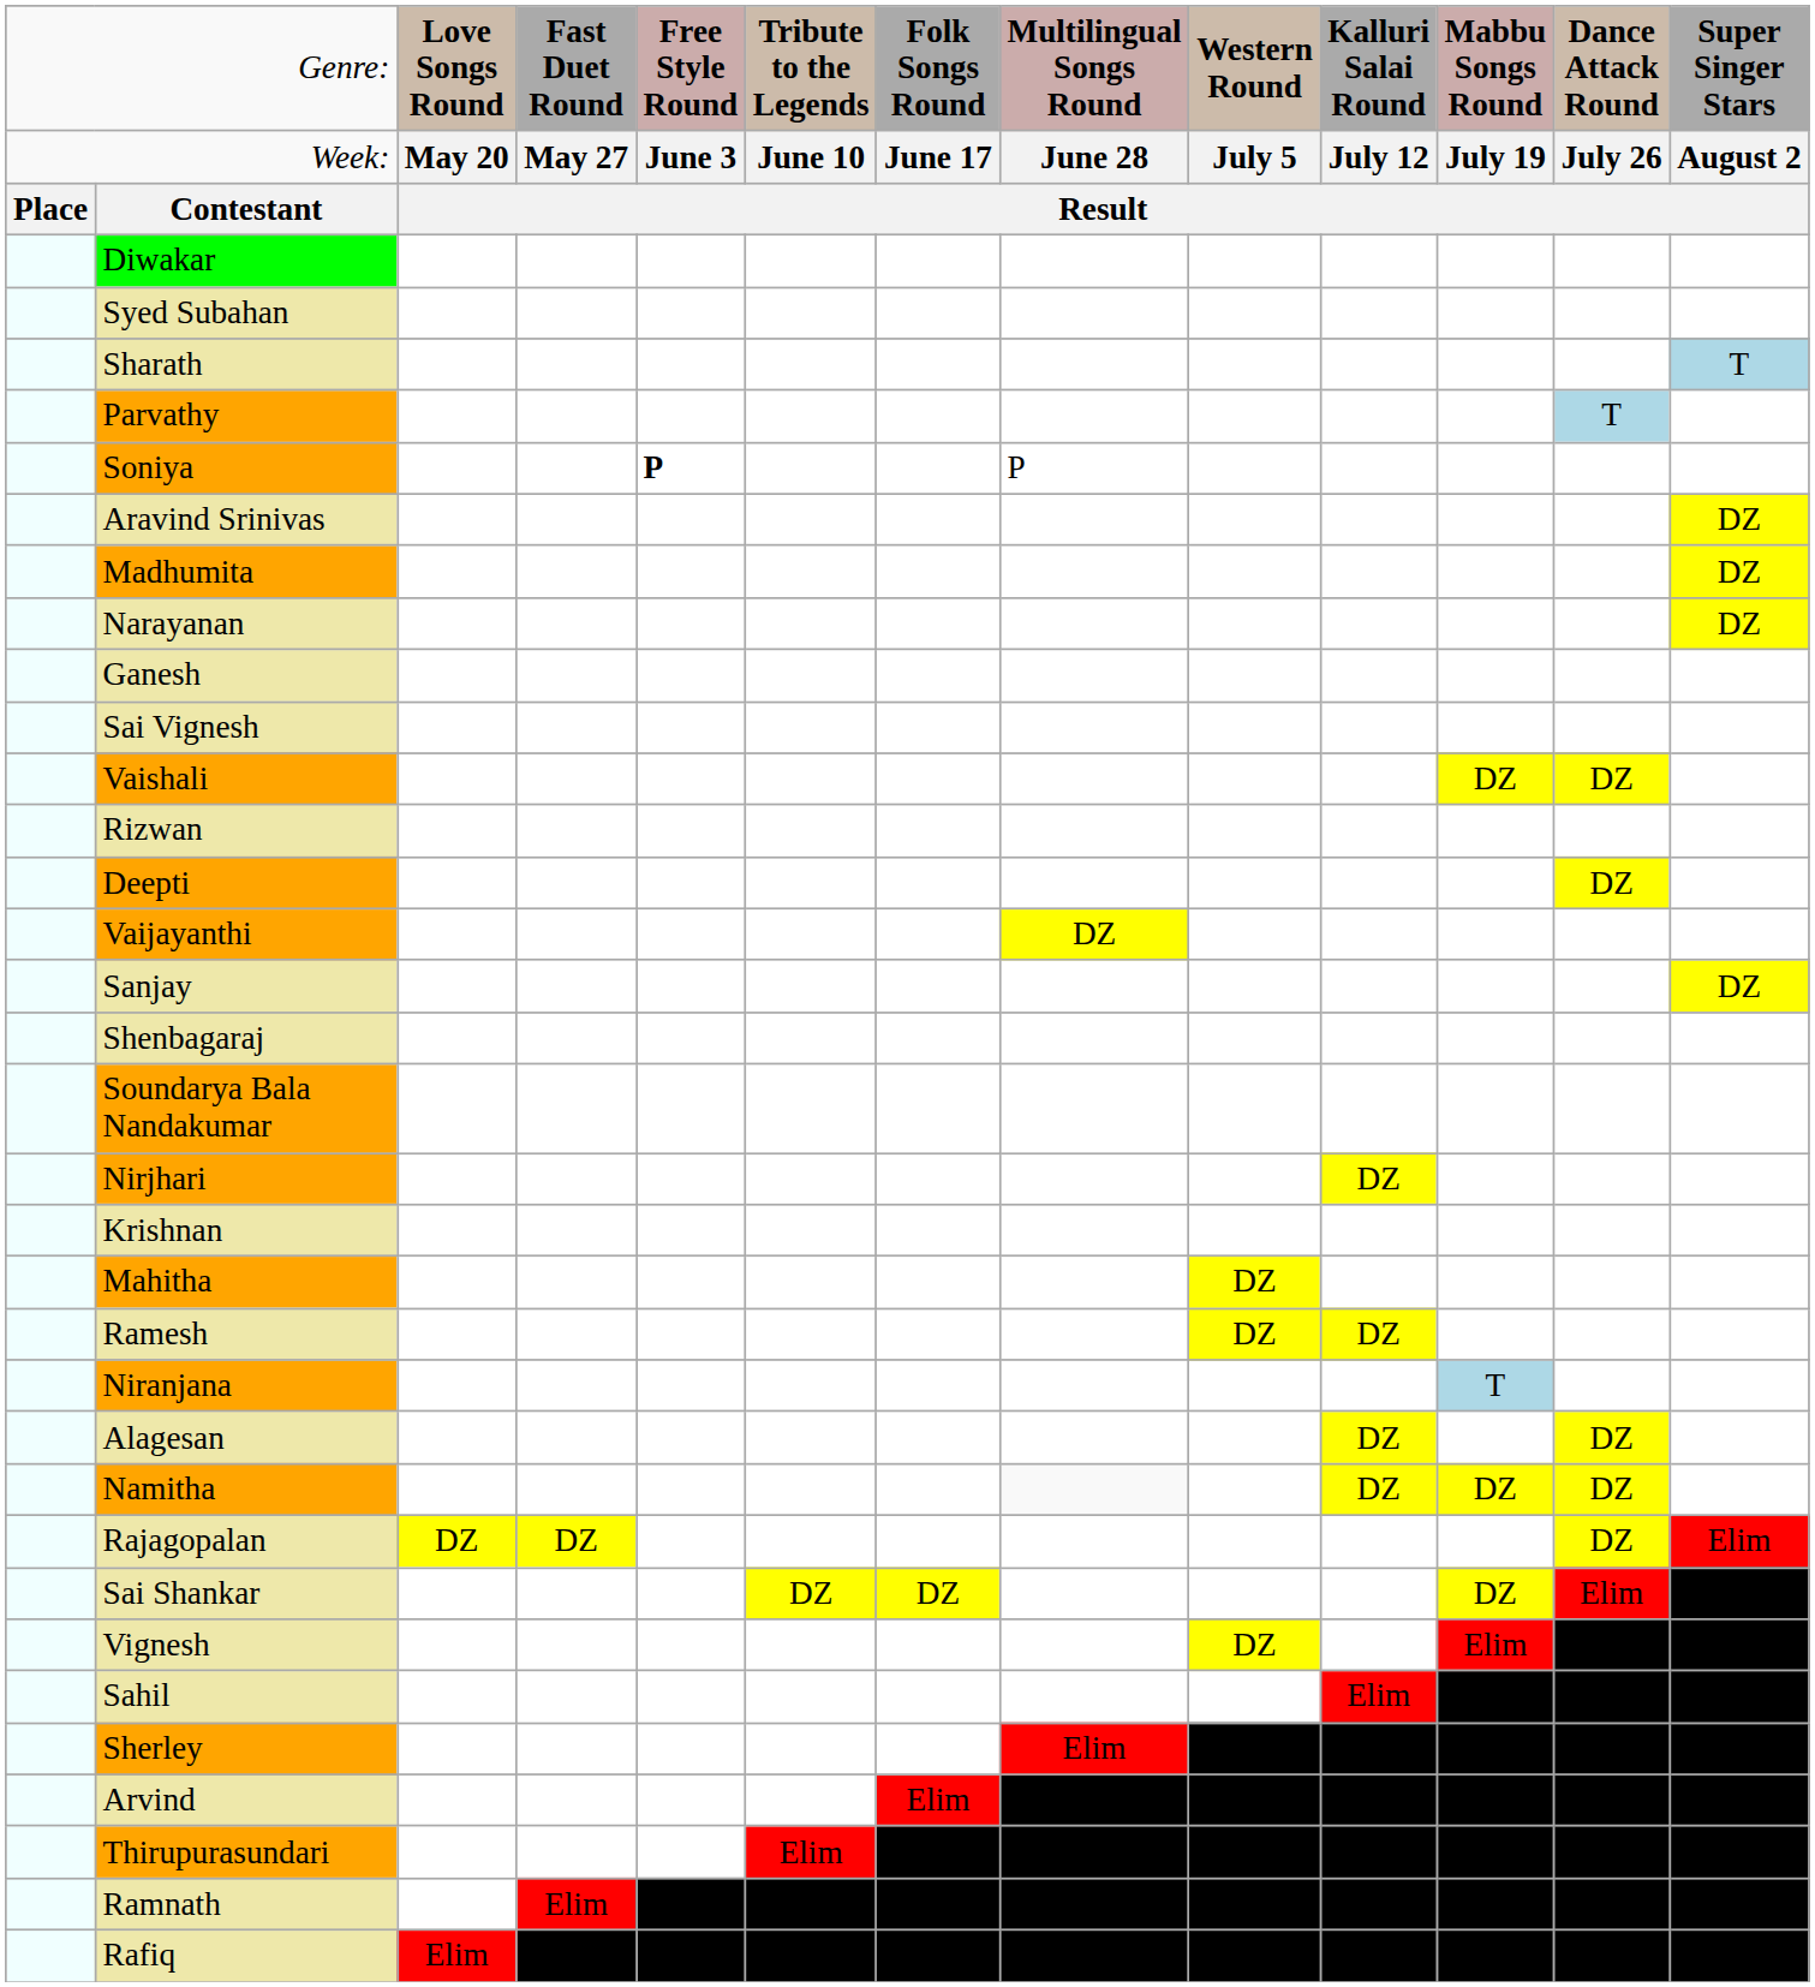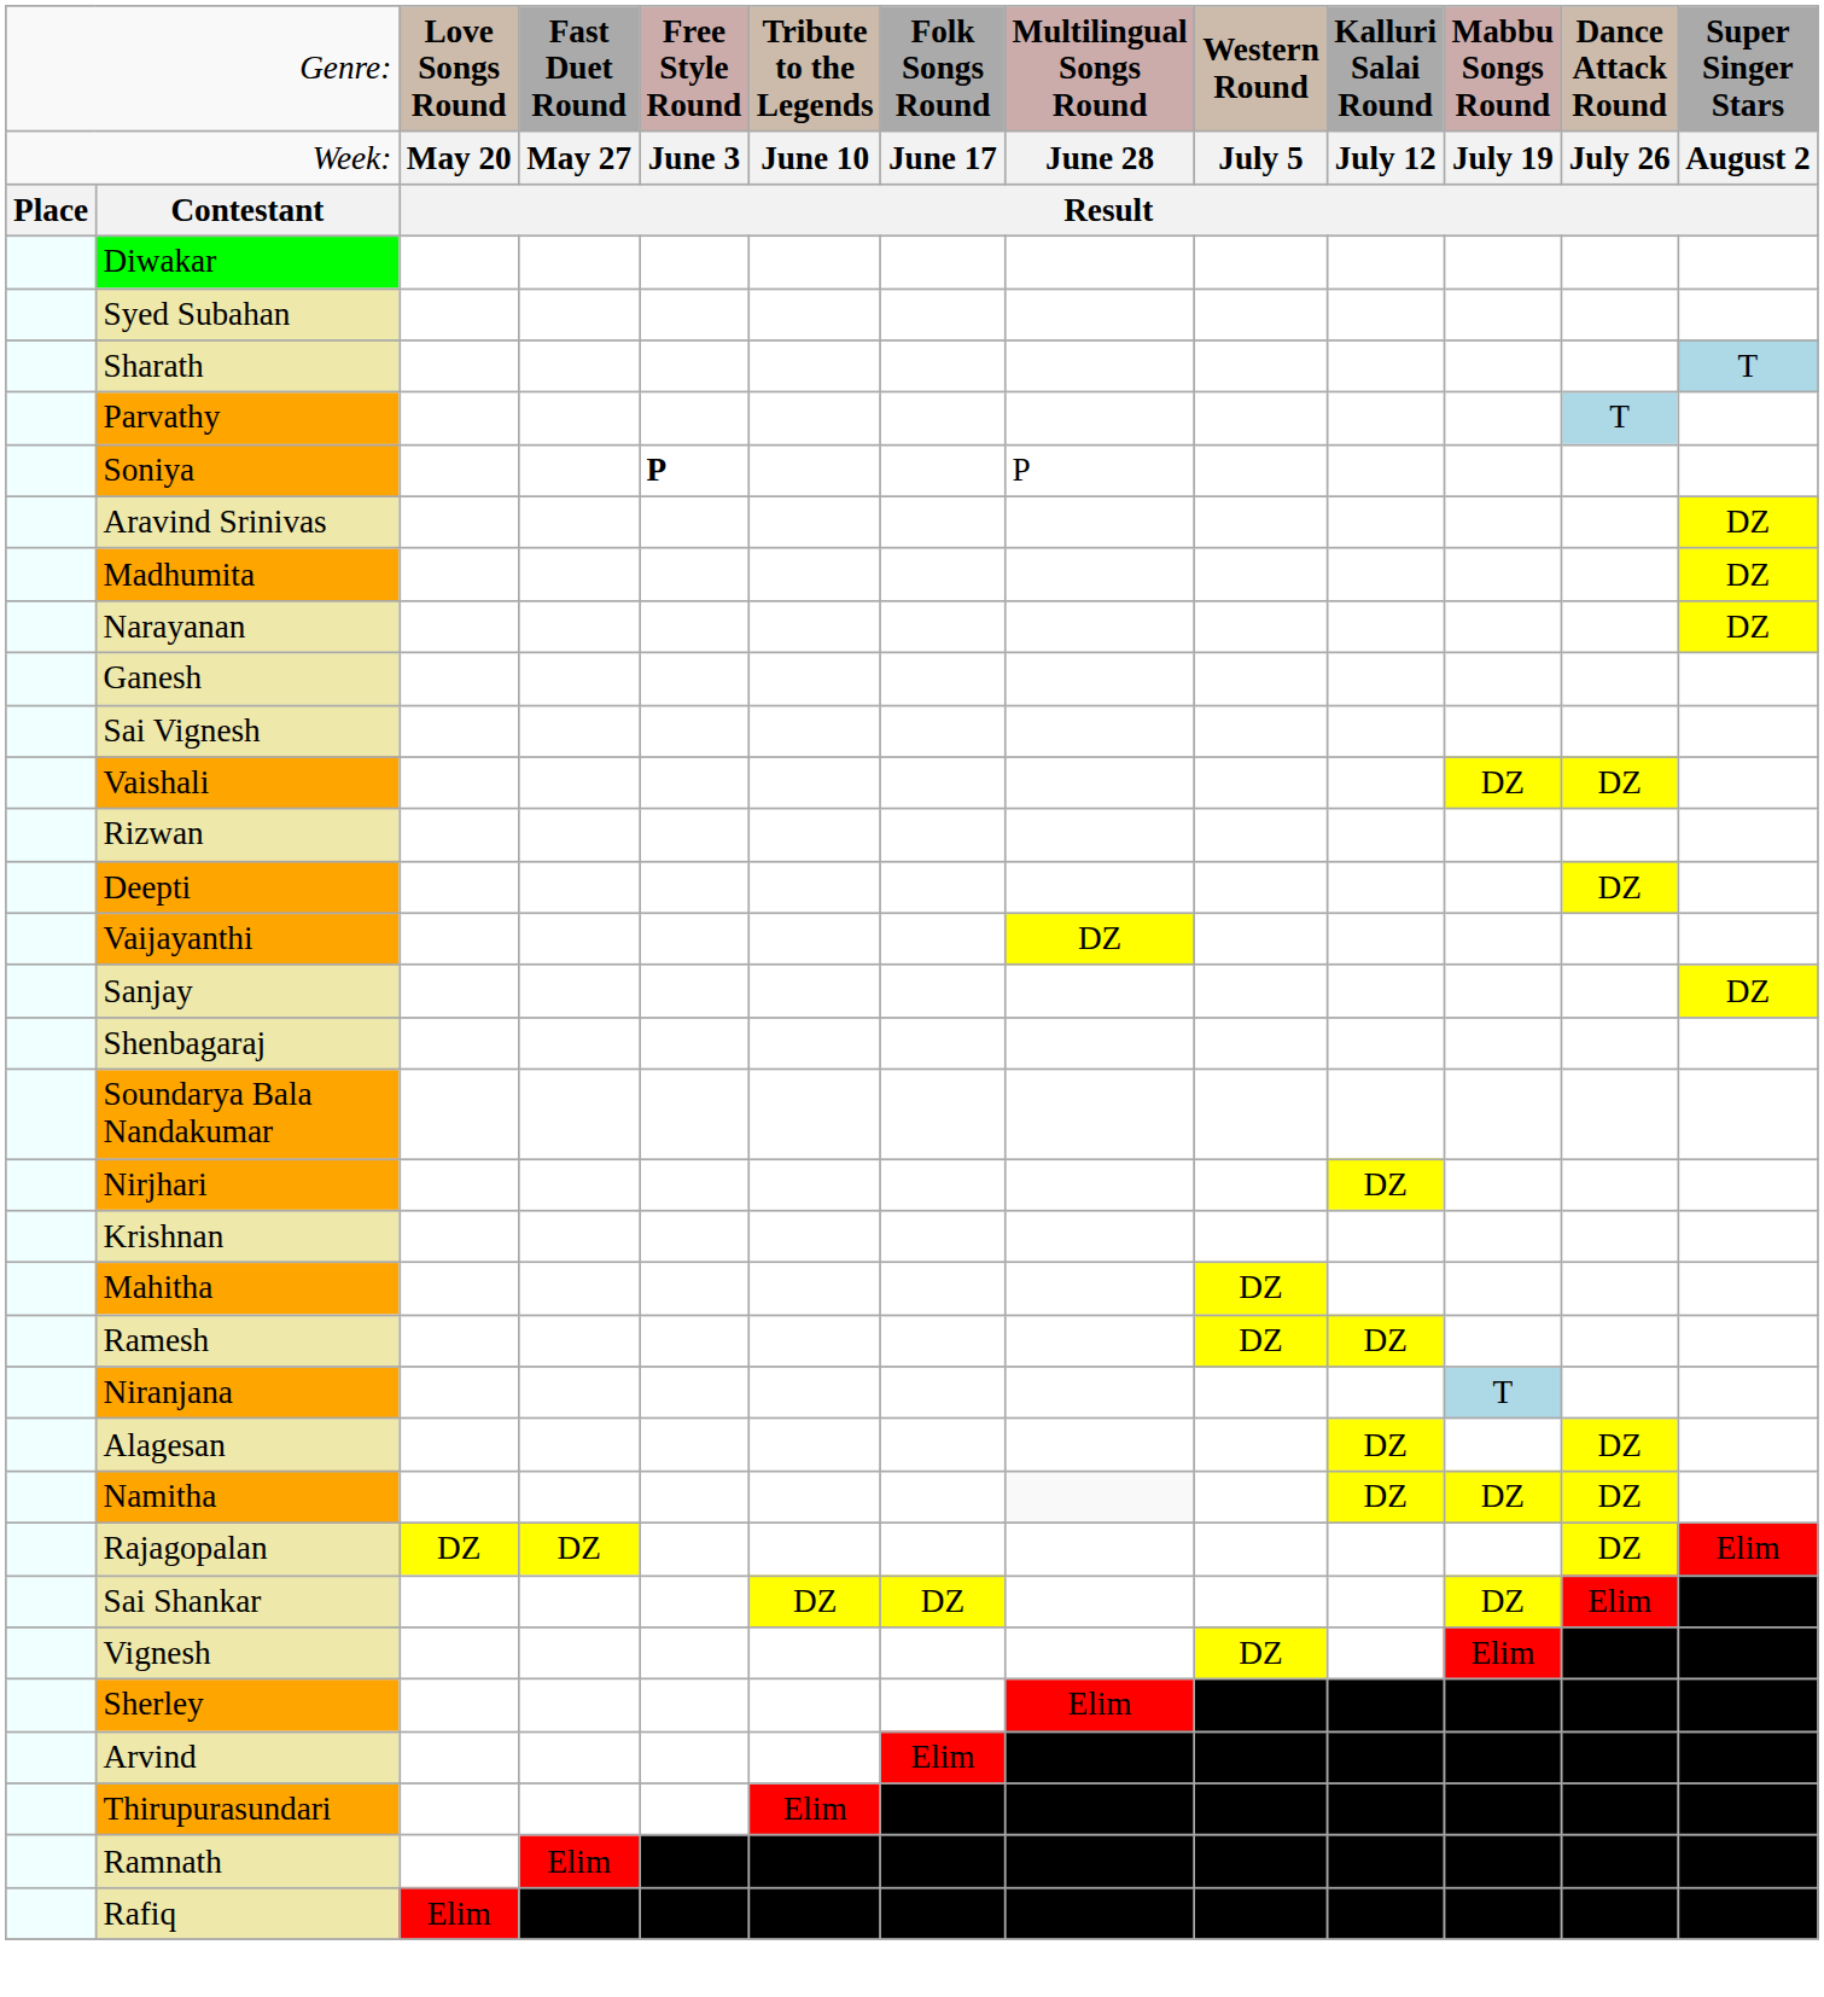 <table class="wikitable" style="margin:1em auto;">
 <tr>
 <td colspan="2" align="right"><em>Genre:</em></td>
 <td colspan="1" bgcolor="#CCBBAA" align="center"><strong>Love Songs Round</strong></td>
 <td colspan="1" bgcolor="#AAAAAA" align="center"><strong>Fast Duet Round</strong></td>
 <td colspan="1" bgcolor="#CBACAB" align="center"><strong>Free Style Round</strong></td>
 <td colspan="1" bgcolor="#CCBBAA" align="center"><strong>Tribute to the Legends</strong></td>
 <td colspan="1" bgcolor="#AAAAAA" align="center"><strong>Folk Songs Round</strong></td>
 <td colspan="1" bgcolor="#CBACAB" align="center"><strong>Multilingual Songs Round</strong></td>
 <td colspan="1" bgcolor="#CCBBAA" align="center"><strong>Western Round</strong></td>
 <td colspan="1" bgcolor="#AAAAAA" align="center"><strong>Kalluri Salai Round</strong></td>
 <td colspan="1" bgcolor="#CBACAB" align="center"><strong>Mabbu Songs Round</strong></td>
 <td colspan="1" bgcolor="#CCBBAA" align="center"><strong>Dance Attack Round</strong></td>
 <td colspan="1" bgcolor="#AAAAAA" align="center"><strong>Super Singer Stars</strong></td>
 </tr>
 <tr>
 <td colspan="2" align="right"><em>Week:</em></td>
 <th width="35" bgcolor="#FFEB00" align="center"><strong>May 20</strong></th>
 <th width="35" bgcolor="#FFEB00" align="center"><strong>May 27</strong></th>
 <th width="35" bgcolor="#FFEB00" align="center"><strong>June 3</strong></th>
 <th width="35" bgcolor="#FFEB00" align="center"><strong>June 10</strong></th>
 <th width="35" bgcolor="#FFEB00" align="center"><strong>June 17</strong></th>
 <th width="35" bgcolor="#FFEB00" align="center"><strong>June 28</strong></th>
 <th width="35" bgcolor="#FFEB00" align="center"><strong>July 5</strong></th>
 <th width="35" bgcolor="#FFEB00" align="center"><strong>July 12</strong></th>
 <th width="35" bgcolor="#FFEB00" align="center"><strong>July 19</strong></th>
 <th width="35" bgcolor="#FFEB00" align="center"><strong>July 26</strong></th>
 <th width="35" bgcolor="#FFEB00" align="center"><strong>August 2</strong></th>
 </tr>
 <tr>
 <th>Place</th>
 <th>Contestant</th>
 <th colspan="11">Result</th>
 </tr>
 <tr>
 <td bgcolor="azure" align="center"></td>
 <td bgcolor="lime">Diwakar</td>
 <td bgcolor="white"></td>
 <td bgcolor="white"></td>
 <td bgcolor="white"></td>
 <td bgcolor="white"></td>
 <td bgcolor="white"></td>
 <td bgcolor="white"></td>
 <td bgcolor="white"></td>
 <td bgcolor="white"></td>
 <td bgcolor="white"></td>
 <td bgcolor="white"></td>
 <td bgcolor="white"></td>
 </tr>
 <tr>
 <td bgcolor="azure" align="center"></td>
 <td bgcolor="palegoldenrod">Syed Subahan</td>
 <td bgcolor="white"></td>
 <td bgcolor="white"></td>
 <td bgcolor="white"></td>
 <td bgcolor="white"></td>
 <td bgcolor="white"></td>
 <td bgcolor="white"></td>
 <td bgcolor="white"></td>
 <td bgcolor="white"></td>
 <td bgcolor="white"></td>
 <td bgcolor="white"></td>
 <td bgcolor="white"></td>
 </tr>
 <tr>
 <td bgcolor="azure" align="center"></td>
 <td bgcolor="palegoldenrod">Sharath</td>
 <td bgcolor="white"></td>
 <td bgcolor="white"></td>
 <td bgcolor="white"></td>
 <td bgcolor="white"></td>
 <td bgcolor="white"></td>
 <td bgcolor="white"></td>
 <td bgcolor="white"></td>
 <td bgcolor="white"></td>
 <td bgcolor="white"></td>
 <td bgcolor="white"></td>
 <td bgcolor="lightblue" align="center">T</td>
 </tr>
 <tr>
 <td bgcolor="azure" align="center"></td>
 <td bgcolor="orange">Parvathy</td>
 <td bgcolor="white"></td>
 <td bgcolor="white"></td>
 <td bgcolor="white"></td>
 <td bgcolor="white"></td>
 <td bgcolor="white"></td>
 <td bgcolor="white"></td>
 <td bgcolor="white"></td>
 <td bgcolor="white"></td>
 <td bgcolor="white"></td>
 <td bgcolor="lightblue" align="center">T</td>
 <td bgcolor="white"></td>
 </tr>
 <tr>
 <td bgcolor="azure" align="center"></td>
 <td bgcolor="orange">Soniya</td>
 <td bgcolor="white"></td>
 <td bgcolor="white"></td>
 <td bgcolor="white"><strong>P</strong></td>
 <td bgcolor="white"></td>
 <td bgcolor="white"></td>
 <td bgcolor="white">P</td>
 <td bgcolor="white"></td>
 <td bgcolor="white"></td>
 <td bgcolor="white"></td>
 <td bgcolor="white"></td>
 <td bgcolor="white"></td>
 </tr>
 <tr>
 <td bgcolor="azure" align="center"></td>
 <td bgcolor="palegoldenrod">Aravind Srinivas</td>
 <td bgcolor="white"></td>
 <td bgcolor="white"></td>
 <td bgcolor="white"></td>
 <td bgcolor="white"></td>
 <td bgcolor="white"></td>
 <td bgcolor="white"></td>
 <td bgcolor="white"></td>
 <td bgcolor="white"></td>
 <td bgcolor="white"></td>
 <td bgcolor="white"></td>
 <td bgcolor="yellow" align="center">DZ</td>
 </tr>
 <tr>
 <td bgcolor="azure" align="center"></td>
 <td bgcolor="orange">Madhumita</td>
 <td bgcolor="white"></td>
 <td bgcolor="white"></td>
 <td bgcolor="white"></td>
 <td bgcolor="white"></td>
 <td bgcolor="white"></td>
 <td bgcolor="white"></td>
 <td bgcolor="white"></td>
 <td bgcolor="white"></td>
 <td bgcolor="white"></td>
 <td bgcolor="white"></td>
 <td bgcolor="yellow" align="center">DZ</td>
 </tr>
 <tr>
 <td bgcolor="azure" align="center"></td>
 <td bgcolor="palegoldenrod">Narayanan</td>
 <td bgcolor="white"></td>
 <td bgcolor="white"></td>
 <td bgcolor="white"></td>
 <td bgcolor="white"></td>
 <td bgcolor="white"></td>
 <td bgcolor="white"></td>
 <td bgcolor="white"></td>
 <td bgcolor="white"></td>
 <td bgcolor="white"></td>
 <td bgcolor="white"></td>
 <td bgcolor="yellow" align="center">DZ</td>
 </tr>
 <tr>
 <td bgcolor="azure" align="center"></td>
 <td bgcolor="palegoldenrod">Ganesh</td>
 <td bgcolor="white"></td>
 <td bgcolor="white"></td>
 <td bgcolor="white"></td>
 <td bgcolor="white"></td>
 <td bgcolor="white"></td>
 <td bgcolor="white"></td>
 <td bgcolor="white"></td>
 <td bgcolor="white"></td>
 <td bgcolor="white"></td>
 <td bgcolor="white"></td>
 <td bgcolor="white"></td>
 </tr>
 <tr>
 <td bgcolor="azure" align="center"></td>
 <td bgcolor="palegoldenrod">Sai Vignesh</td>
 <td bgcolor="white"></td>
 <td bgcolor="white"></td>
 <td bgcolor="white"></td>
 <td bgcolor="white"></td>
 <td bgcolor="white"></td>
 <td bgcolor="white"></td>
 <td bgcolor="white"></td>
 <td bgcolor="white"></td>
 <td bgcolor="white"></td>
 <td bgcolor="white"></td>
 <td bgcolor="white"></td>
 </tr>
 <tr>
 <td bgcolor="azure" align="center"></td>
 <td bgcolor="orange">Vaishali</td>
 <td bgcolor="white"></td>
 <td bgcolor="white"></td>
 <td bgcolor="white"></td>
 <td bgcolor="white"></td>
 <td bgcolor="white"></td>
 <td bgcolor="white"></td>
 <td bgcolor="white"></td>
 <td bgcolor="white"></td>
 <td bgcolor="yellow" align="center">DZ</td>
 <td bgcolor="yellow" align="center">DZ</td>
 <td bgcolor="white"></td>
 </tr>
 <tr>
 <td bgcolor="azure" align="center"></td>
 <td bgcolor="palegoldenrod">Rizwan</td>
 <td bgcolor="white"></td>
 <td bgcolor="white"></td>
 <td bgcolor="white"></td>
 <td bgcolor="white"></td>
 <td bgcolor="white"></td>
 <td bgcolor="white"></td>
 <td bgcolor="white"></td>
 <td bgcolor="white"></td>
 <td bgcolor="white"></td>
 <td bgcolor="white"></td>
 <td bgcolor="white"></td>
 </tr>
 <tr>
 <td bgcolor="azure" align="center"></td>
 <td bgcolor="orange">Deepti</td>
 <td bgcolor="white"></td>
 <td bgcolor="white"></td>
 <td bgcolor="white"></td>
 <td bgcolor="white"></td>
 <td bgcolor="white"></td>
 <td bgcolor="white"></td>
 <td bgcolor="white"></td>
 <td bgcolor="white"></td>
 <td bgcolor="white"></td>
 <td bgcolor="yellow" align="center">DZ</td>
 <td bgcolor="white"></td>
 </tr>
 <tr>
 <td bgcolor="azure" align="center"></td>
 <td bgcolor="orange">Vaijayanthi</td>
 <td bgcolor="white"></td>
 <td bgcolor="white"></td>
 <td bgcolor="white"></td>
 <td bgcolor="white"></td>
 <td bgcolor="white"></td>
 <td bgcolor="yellow" align="center">DZ</td>
 <td bgcolor="white"></td>
 <td bgcolor="white"></td>
 <td bgcolor="white"></td>
 <td bgcolor="white"></td>
 <td bgcolor="white"></td>
 </tr>
 <tr>
 <td bgcolor="azure" align="center"></td>
 <td bgcolor="palegoldenrod">Sanjay</td>
 <td bgcolor="white"></td>
 <td bgcolor="white"></td>
 <td bgcolor="white"></td>
 <td bgcolor="white"></td>
 <td bgcolor="white"></td>
 <td bgcolor="white"></td>
 <td bgcolor="white"></td>
 <td bgcolor="white"></td>
 <td bgcolor="white"></td>
 <td bgcolor="white"></td>
 <td bgcolor="yellow" align="center">DZ</td>
 </tr>
 <tr>
 <td bgcolor="azure" align="center"></td>
 <td bgcolor="palegoldenrod">Shenbagaraj</td>
 <td bgcolor="white"></td>
 <td bgcolor="white"></td>
 <td bgcolor="white"></td>
 <td bgcolor="white"></td>
 <td bgcolor="white"></td>
 <td bgcolor="white"></td>
 <td bgcolor="white"></td>
 <td bgcolor="white"></td>
 <td bgcolor="white"></td>
 <td bgcolor="white"></td>
 <td bgcolor="white"></td>
 </tr>
 <tr>
 <td bgcolor="azure" align="center"></td>
 <td bgcolor="orange">Soundarya Bala Nandakumar</td>
 <td bgcolor="white"></td>
 <td bgcolor="white"></td>
 <td bgcolor="white"></td>
 <td bgcolor="white"></td>
 <td bgcolor="white"></td>
 <td bgcolor="white"></td>
 <td bgcolor="white"></td>
 <td bgcolor="white"></td>
 <td bgcolor="white"></td>
 <td bgcolor="white"></td>
 <td bgcolor="white"></td>
 </tr>
 <tr>
 <td bgcolor="azure" align="center"></td>
 <td bgcolor="orange">Nirjhari</td>
 <td bgcolor="white"></td>
 <td bgcolor="white"></td>
 <td bgcolor="white"></td>
 <td bgcolor="white"></td>
 <td bgcolor="white"></td>
 <td bgcolor="white"></td>
 <td bgcolor="white"></td>
 <td bgcolor="yellow" align="center">DZ</td>
 <td bgcolor="white"></td>
 <td bgcolor="white"></td>
 <td bgcolor="white"></td>
 </tr>
 <tr>
 <td bgcolor="azure" align="center"></td>
 <td bgcolor="palegoldenrod">Krishnan</td>
 <td bgcolor="white"></td>
 <td bgcolor="white"></td>
 <td bgcolor="white"></td>
 <td bgcolor="white"></td>
 <td bgcolor="white"></td>
 <td bgcolor="white"></td>
 <td bgcolor="white"></td>
 <td bgcolor="white"></td>
 <td bgcolor="white"></td>
 <td bgcolor="white"></td>
 <td bgcolor="white"></td>
 </tr>
 <tr>
 <td bgcolor="azure" align="center"></td>
 <td bgcolor="orange">Mahitha</td>
 <td bgcolor="white"></td>
 <td bgcolor="white"></td>
 <td bgcolor="white"></td>
 <td bgcolor="white"></td>
 <td bgcolor="white"></td>
 <td bgcolor="white"></td>
 <td bgcolor="yellow" align="center">DZ</td>
 <td bgcolor="white"></td>
 <td bgcolor="white"></td>
 <td bgcolor="white"></td>
 <td bgcolor="white"></td>
 </tr>
 <tr>
 <td bgcolor="azure" align="center"></td>
 <td bgcolor="palegoldenrod">Ramesh</td>
 <td bgcolor="white"></td>
 <td bgcolor="white"></td>
 <td bgcolor="white"></td>
 <td bgcolor="white"></td>
 <td bgcolor="white"></td>
 <td bgcolor="white"></td>
 <td bgcolor="yellow" align="center">DZ</td>
 <td bgcolor="yellow" align="center">DZ</td>
 <td bgcolor="white"></td>
 <td bgcolor="white"></td>
 <td bgcolor="white"></td>
 </tr>
 <tr>
 <td bgcolor="azure" align="center"></td>
 <td bgcolor="orange">Niranjana</td>
 <td bgcolor="white"></td>
 <td bgcolor="white"></td>
 <td bgcolor="white"></td>
 <td bgcolor="white"></td>
 <td bgcolor="white"></td>
 <td bgcolor="white"></td>
 <td bgcolor="white"></td>
 <td bgcolor="white"></td>
 <td bgcolor="lightblue" align="center">T</td>
 <td bgcolor="white"></td>
 <td bgcolor="white"></td>
 </tr>
 <tr>
 <td bgcolor="azure" align="center"></td>
 <td bgcolor="palegoldenrod">Alagesan</td>
 <td bgcolor="white"></td>
 <td bgcolor="white"></td>
 <td bgcolor="white"></td>
 <td bgcolor="white"></td>
 <td bgcolor="white"></td>
 <td bgcolor="white"></td>
 <td bgcolor="white"></td>
 <td bgcolor="yellow" align="center">DZ</td>
 <td bgcolor="white"></td>
 <td bgcolor="yellow" align="center">DZ</td>
 <td bgcolor="white"></td>
 </tr>
 <tr>
 <td bgcolor="azure" align="center"></td>
 <td bgcolor="orange">Namitha</td>
 <td bgcolor="white"></td>
 <td bgcolor="white"></td>
 <td bgcolor="white"></td>
 <td bgcolor="white"></td>
 <td bgcolor="white"></td>
 <td bgcolsaor="white"></td>
 <td bgcolor="white"></td>
 <td bgcolor="yellow" align="center">DZ</td>
 <td bgcolor="yellow" align="center">DZ</td>
 <td bgcolor="yellow" align="center">DZ</td>
 <td bgcolor="white"></td>
 </tr>
 <tr>
 <td bgcolor="azure" align="center"></td>
 <td bgcolor="palegoldenrod">Rajagopalan</td>
 <td bgcolor="yellow" align="center">DZ</td>
 <td bgcolor="yellow" align="center">DZ</td>
 <td bgcolor="white"></td>
 <td bgcolor="white"></td>
 <td bgcolor="white"></td>
 <td bgcolor="white"></td>
 <td bgcolor="white"></td>
 <td bgcolor="white"></td>
 <td bgcolor="white"></td>
 <td bgcolor="yellow" align="center">DZ</td>
 <td bgcolor="red" align="center">Elim</td>
 </tr>
 <tr>
 <td bgcolor="azure" align="center"></td>
 <td bgcolor="palegoldenrod">Sai Shankar</td>
 <td bgcolor="white"></td>
 <td bgcolor="white"></td>
 <td bgcolor="white"></td>
 <td bgcolor="yellow" align="center">DZ</td>
 <td bgcolor="yellow" align="center">DZ</td>
 <td bgcolor="white"></td>
 <td bgcolor="white"></td>
 <td bgcolor="white"></td>
 <td bgcolor="yellow" align="center">DZ</td>
 <td bgcolor="red" align="center">Elim</td>
 <td bgcolor="black"></td>
 </tr>
 <tr>
 <td bgcolor="azure" align="center"></td>
 <td bgcolor="palegoldenrod">Vignesh</td>
 <td bgcolor="white"></td>
 <td bgcolor="white"></td>
 <td bgcolor="white"></td>
 <td bgcolor="white"></td>
 <td bgcolor="white"></td>
 <td bgcolor="white"></td>
 <td bgcolor="yellow" align="center">DZ</td>
 <td bgcolor="white"></td>
 <td bgcolor="red" align="center">Elim</td>
 <td bgcolor="black"></td>
 <td bgcolor="black"></td>
 </tr>
 <tr>
 <td bgcolor="azure" align="center"></td>
-<td bgcolor="palegoldenrod">Sahil</td>
-<td bgcolor="white"></td>
-<td bgcolor="white"></td>
-<td bgcolor="white"></td>
-<td bgcolor="white"></td>
-<td bgcolor="white"></td>
-<td bgcolor="white"></td>
-<td bgcolor="white"></td>
-<td bgcolor="red" align="center">Elim</td>
-<td bgcolor="black"></td>
-<td bgcolor="black"></td>
-<td bgcolor="black"></td>
-</tr>
-<tr>
-<td bgcolor="azure" align="center"></td>
 <td bgcolor="orange">Sherley</td>
 <td bgcolor="white"></td>
 <td bgcolor="white"></td>
 <td bgcolor="white"></td>
 <td bgcolor="white"></td>
 <td bgcolor="white"></td>
 <td bgcolor="red" align="center">Elim</td>
 <td bgcolor="black"></td>
 <td bgcolor="black"></td>
 <td bgcolor="black"></td>
 <td bgcolor="black"></td>
 <td bgcolor="black"></td>
 </tr>
 <tr>
 <td bgcolor="azure" align="center"></td>
 <td bgcolor="palegoldenrod">Arvind</td>
 <td bgcolor="white"></td>
 <td bgcolor="white"></td>
 <td bgcolor="white"></td>
 <td bgcolor="white"></td>
 <td bgcolor="red" align="center">Elim</td>
 <td bgcolor="black"></td>
 <td bgcolor="black"></td>
 <td bgcolor="black"></td>
 <td bgcolor="black"></td>
 <td bgcolor="black"></td>
 <td bgcolor="black"></td>
 </tr>
 <tr>
 <td bgcolor="azure" align="center"></td>
 <td bgcolor="orange">Thirupurasundari</td>
 <td bgcolor="white"></td>
 <td bgcolor="white"></td>
 <td bgcolor="white"></td>
 <td bgcolor="red" align="center">Elim</td>
 <td bgcolor="black"></td>
 <td bgcolor="black"></td>
 <td bgcolor="black"></td>
 <td bgcolor="black"></td>
 <td bgcolor="black"></td>
 <td bgcolor="black"></td>
 <td bgcolor="black"></td>
 </tr>
 <tr>
 <td bgcolor="azure" align="center"></td>
 <td bgcolor="palegoldenrod">Ramnath</td>
 <td bgcolor="white"></td>
 <td bgcolor="red" align="center">Elim</td>
 <td bgcolor="black"></td>
 <td bgcolor="black"></td>
 <td bgcolor="black"></td>
 <td bgcolor="black"></td>
 <td bgcolor="black"></td>
 <td bgcolor="black"></td>
 <td bgcolor="black"></td>
 <td bgcolor="black"></td>
 <td bgcolor="black"></td>
 </tr>
 <tr>
 <td bgcolor="azure" align="center"></td>
 <td bgcolor="palegoldenrod">Rafiq</td>
 <td bgcolor="red" align="center">Elim</td>
 <td bgcolor="black"></td>
 <td bgcolor="black"></td>
 <td bgcolor="black"></td>
 <td bgcolor="black"></td>
 <td bgcolor="black"></td>
 <td bgcolor="black"></td>
 <td bgcolor="black"></td>
 <td bgcolor="black"></td>
 <td bgcolor="black"></td>
 <td bgcolor="black"></td>
 </tr>
 <tr>
 </tr>
 </table>
